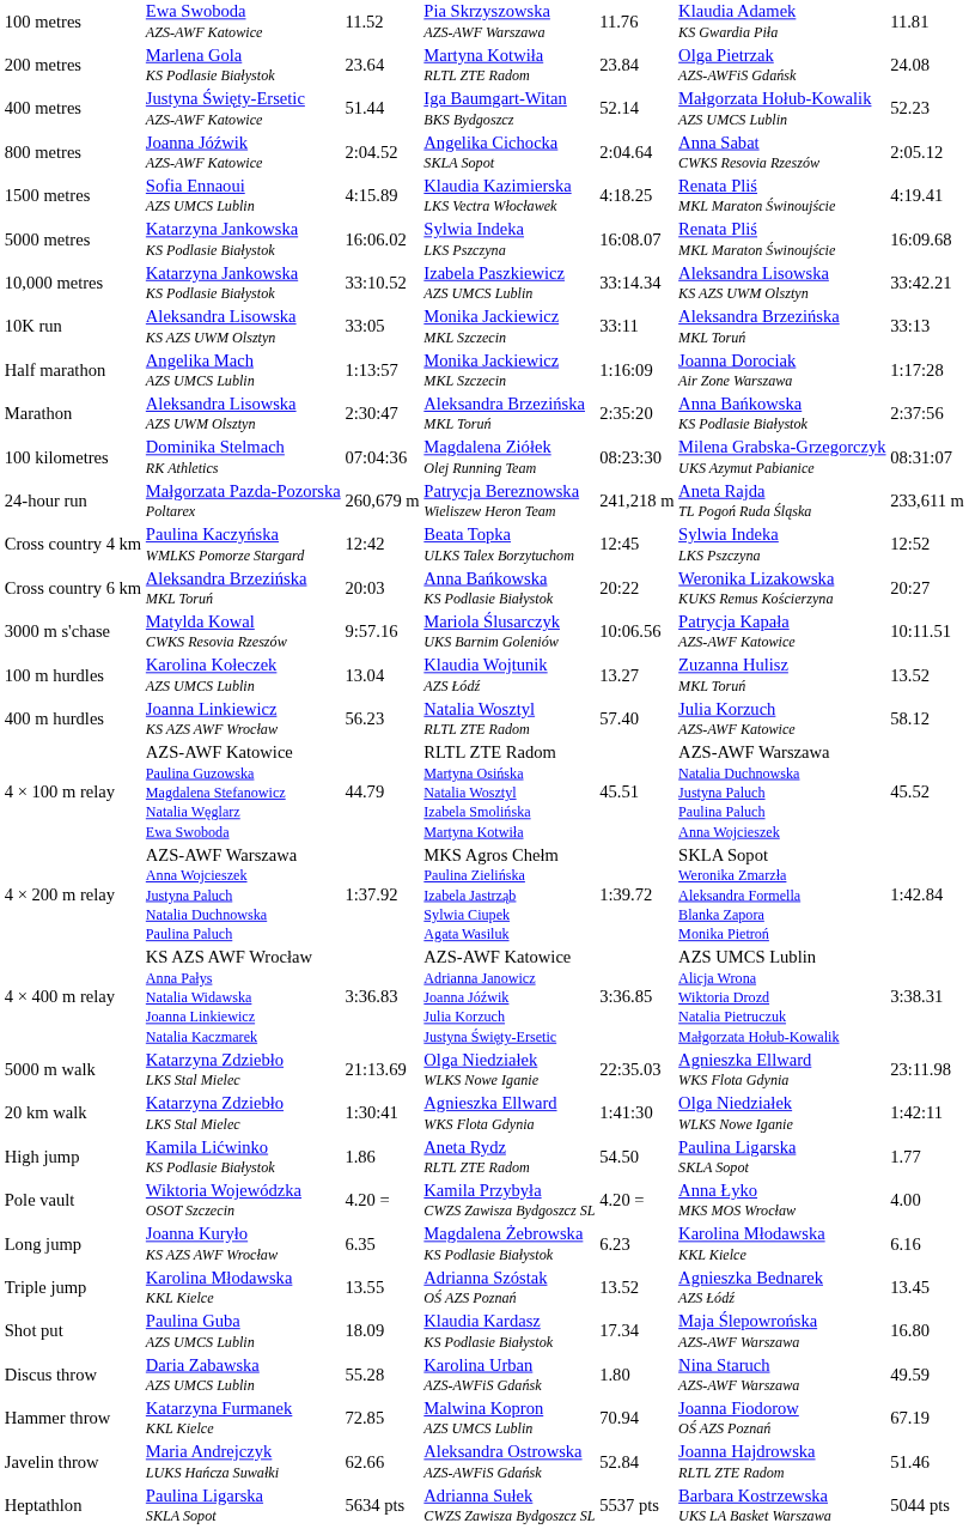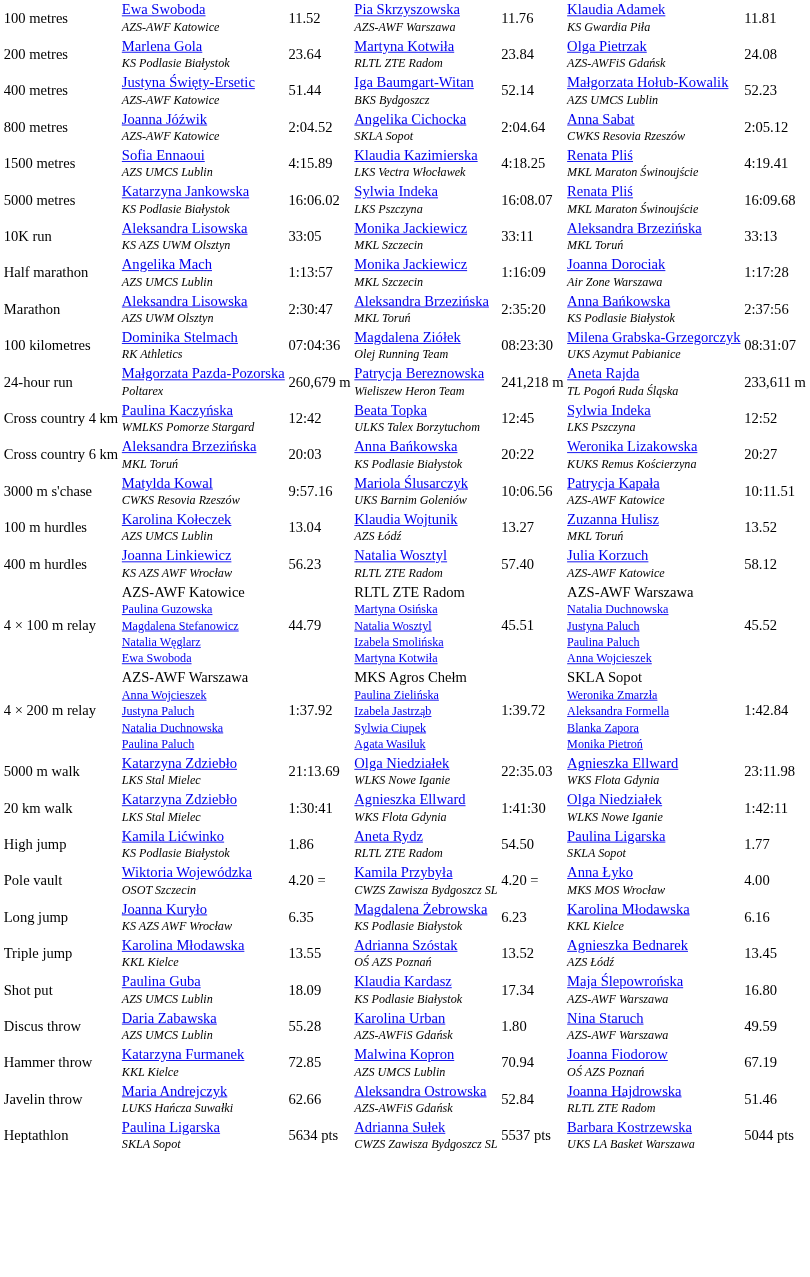 <table>
 <tr>
 <td>100 metres</td>
 <td><a href='#'>Ewa Swoboda</a><br><small><em>AZS-AWF Katowice</em></small></td>
 <td>11.52</td>
 <td><a href='#'>Pia Skrzyszowska</a><br><small><em>AZS-AWF Warszawa</em></small></td>
 <td>11.76</td>
 <td><a href='#'>Klaudia Adamek</a><br><small><em>KS Gwardia Piła</em></small></td>
 <td>11.81</td>
 </tr>
 <tr>
 <td>200 metres</td>
 <td><a href='#'>Marlena Gola</a><br><small><em>KS Podlasie Białystok</em></small></td>
 <td>23.64</td>
 <td><a href='#'>Martyna Kotwiła</a><br><small><em>RLTL ZTE Radom</em></small></td>
 <td>23.84</td>
 <td><a href='#'>Olga Pietrzak</a><br><small><em>AZS-AWFiS Gdańsk</em></small></td>
 <td>24.08</td>
 </tr>
 <tr>
 <td>400 metres</td>
 <td><a href='#'>Justyna Święty-Ersetic</a><br><small><em>AZS-AWF Katowice</em></small></td>
 <td>51.44 </td>
 <td><a href='#'>Iga Baumgart-Witan</a><br><small><em>BKS Bydgoszcz</em></small></td>
 <td>52.14 </td>
 <td><a href='#'>Małgorzata Hołub-Kowalik</a><br><small><em>AZS UMCS Lublin</em></small></td>
 <td>52.23</td>
 </tr>
 <tr>
 <td>800 metres</td>
 <td><a href='#'>Joanna Jóźwik</a><br><small><em>AZS-AWF Katowice</em></small></td>
 <td>2:04.52</td>
 <td><a href='#'>Angelika Cichocka</a><br><small><em>SKLA Sopot</em></small></td>
 <td>2:04.64</td>
 <td><a href='#'>Anna Sabat</a><br><small><em>CWKS Resovia Rzeszów</em></small></td>
 <td>2:05.12</td>
 </tr>
 <tr>
 <td>1500 metres</td>
 <td><a href='#'>Sofia Ennaoui</a><br><small><em>AZS UMCS Lublin</em></small></td>
 <td>4:15.89 </td>
 <td><a href='#'>Klaudia Kazimierska</a><br><small><em>LKS Vectra Włocławek</em></small></td>
 <td>4:18.25</td>
 <td><a href='#'>Renata Pliś</a><br><small><em>MKL Maraton Świnoujście</em></small></td>
 <td>4:19.41</td>
 </tr>
 <tr>
 <td>5000 metres</td>
 <td><a href='#'>Katarzyna Jankowska</a><br><small><em>KS Podlasie Białystok</em></small></td>
 <td>16:06.02</td>
 <td><a href='#'>Sylwia Indeka</a><br><small><em>LKS Pszczyna</em></small></td>
 <td>16:08.07</td>
 <td><a href='#'>Renata Pliś</a><br><small><em>MKL Maraton Świnoujście</em></small></td>
 <td>16:09.68</td>
-</tr>
-<tr>
-<td>10,000 metres</td>
-<td><a href='#'>Katarzyna Jankowska</a><br><small><em>KS Podlasie Białystok</em></small></td>
-<td>33:10.52</td>
-<td><a href='#'>Izabela Paszkiewicz</a><br><small><em>AZS UMCS Lublin</em></small></td>
-<td>33:14.34 </td>
-<td><a href='#'>Aleksandra Lisowska</a><br><small><em>KS AZS UWM Olsztyn</em></small></td>
-<td>33:42.21 </td>
 </tr>
 <tr>
 <td>10K run</td>
 <td><a href='#'>Aleksandra Lisowska</a><br><small><em>KS AZS UWM Olsztyn</em></small></td>
 <td>33:05</td>
 <td><a href='#'>Monika Jackiewicz</a><br><small><em>MKL Szczecin</em></small></td>
 <td>33:11</td>
 <td><a href='#'>Aleksandra Brzezińska</a><br><small><em>MKL Toruń</em></small></td>
 <td>33:13</td>
 </tr>
 <tr>
 <td>Half marathon</td>
 <td><a href='#'>Angelika Mach</a><br><small><em>AZS UMCS Lublin</em></small></td>
 <td>1:13:57 </td>
 <td><a href='#'>Monika Jackiewicz</a><br><small><em>MKL Szczecin</em></small></td>
 <td>1:16:09 </td>
 <td><a href='#'>Joanna Dorociak</a><br><small><em>Air Zone Warszawa</em></small></td>
 <td>1:17:28 </td>
 </tr>
 <tr>
 <td>Marathon</td>
 <td><a href='#'>Aleksandra Lisowska</a><br><small><em>AZS UWM Olsztyn</em></small></td>
 <td>2:30:47 </td>
 <td><a href='#'>Aleksandra Brzezińska</a><br><small><em>MKL Toruń</em></small></td>
 <td>2:35:20</td>
 <td><a href='#'>Anna Bańkowska</a><br><small><em>KS Podlasie Białystok</em></small></td>
 <td>2:37:56</td>
 </tr>
 <tr>
 <td>100 kilometres</td>
 <td><a href='#'>Dominika Stelmach</a><br><small><em>RK Athletics</em></small></td>
 <td>07:04:36</td>
 <td><a href='#'>Magdalena Ziółek</a><br><small><em>Olej Running Team</em></small></td>
 <td>08:23:30</td>
 <td><a href='#'>Milena Grabska-Grzegorczyk</a><br><small><em>UKS Azymut Pabianice</em></small></td>
 <td>08:31:07</td>
 </tr>
 <tr>
 <td>24-hour run</td>
 <td><a href='#'>Małgorzata Pazda-Pozorska</a><br><small><em>Poltarex</em></small></td>
 <td>260,679 m </td>
 <td><a href='#'>Patrycja Bereznowska</a><br><small><em>Wieliszew Heron Team</em></small></td>
 <td>241,218 m</td>
 <td><a href='#'>Aneta Rajda</a><br><small><em>TL Pogoń Ruda Śląska</em></small></td>
 <td>233,611 m</td>
 </tr>
 <tr>
 <td>Cross country 4 km</td>
 <td><a href='#'>Paulina Kaczyńska</a><br><small><em>WMLKS Pomorze Stargard</em></small></td>
 <td>12:42</td>
 <td><a href='#'>Beata Topka</a><br><small><em>	ULKS Talex Borzytuchom</em></small></td>
 <td>12:45</td>
 <td><a href='#'>Sylwia Indeka</a><br><small><em>LKS Pszczyna</em></small></td>
 <td>12:52</td>
 </tr>
 <tr>
 <td>Cross country 6 km</td>
 <td><a href='#'>Aleksandra Brzezińska</a><br><small><em>MKL Toruń</em></small></td>
 <td>20:03</td>
 <td><a href='#'>Anna Bańkowska</a><br><small><em>KS Podlasie Białystok</em></small></td>
 <td>20:22</td>
 <td><a href='#'>Weronika Lizakowska</a><br><small><em>KUKS Remus Kościerzyna</em></small></td>
 <td>20:27</td>
 </tr>
 <tr>
 <td>3000 m s'chase</td>
 <td><a href='#'>Matylda Kowal</a><br><small><em>CWKS Resovia Rzeszów</em></small></td>
 <td>9:57.16 </td>
 <td><a href='#'>Mariola Ślusarczyk</a><br><small><em>UKS Barnim Goleniów</em></small></td>
 <td>10:06.56 </td>
 <td><a href='#'>Patrycja Kapała</a><br><small><em>AZS-AWF Katowice</em></small></td>
 <td>10:11.51 </td>
 </tr>
 <tr>
 <td>100 m hurdles</td>
 <td><a href='#'>Karolina Kołeczek</a><br><small><em>AZS UMCS Lublin</em></small></td>
 <td>13.04</td>
 <td><a href='#'>Klaudia Wojtunik</a><br><small><em>AZS Łódź </em></small></td>
 <td>13.27</td>
 <td><a href='#'>Zuzanna Hulisz</a><br><small><em>MKL Toruń</em></small></td>
 <td>13.52</td>
 </tr>
 <tr>
 <td>400 m hurdles</td>
 <td><a href='#'>Joanna Linkiewicz</a><br><small><em>KS AZS AWF Wrocław</em></small></td>
 <td>56.23</td>
 <td><a href='#'>Natalia Wosztyl</a><br><small><em>RLTL ZTE Radom</em></small></td>
 <td>57.40 </td>
 <td><a href='#'>Julia Korzuch</a><br><small><em>AZS-AWF Katowice</em></small></td>
 <td>58.12</td>
 </tr>
 <tr>
 <td>4 × 100 m relay</td>
 <td>AZS-AWF Katowice<br><small><a href='#'>Paulina Guzowska</a><br><a href='#'>Magdalena Stefanowicz</a><br><a href='#'>Natalia Węglarz</a><br><a href='#'>Ewa Swoboda</a></small></td>
 <td>44.79</td>
 <td>RLTL ZTE Radom<br><small><a href='#'>Martyna Osińska</a><br><a href='#'>Natalia Wosztyl</a><br><a href='#'>Izabela Smolińska</a><br><a href='#'>Martyna Kotwiła</a></small></td>
 <td>45.51</td>
 <td>AZS-AWF Warszawa<br><small><a href='#'>Natalia Duchnowska</a><br><a href='#'>Justyna Paluch</a><br><a href='#'>Paulina Paluch</a><br><a href='#'>Anna Wojcieszek</a></small></td>
 <td>45.52</td>
 </tr>
 <tr>
 <td>4 × 200 m relay</td>
 <td>AZS-AWF Warszawa<br><small><a href='#'>Anna Wojcieszek</a><br><a href='#'>Justyna Paluch</a><br><a href='#'>Natalia Duchnowska</a><br><a href='#'>Paulina Paluch</a></small></td>
 <td>1:37.92</td>
 <td>MKS Agros Chełm<br><small><a href='#'>Paulina Zielińska</a><br><a href='#'>Izabela Jastrząb</a><br><a href='#'>Sylwia Ciupek</a><br><a href='#'>Agata Wasiluk</a></small></td>
 <td>1:39.72</td>
 <td>SKLA Sopot<br><small><a href='#'>Weronika Zmarzła</a><br><a href='#'>Aleksandra Formella</a><br><a href='#'>Blanka Zapora</a><br><a href='#'>Monika Pietroń</a></small></td>
 <td>1:42.84</td>
 </tr>
 <tr>
-<td>4 × 400 m relay</td>
-<td>KS AZS AWF Wrocław<br><small><a href='#'>Anna Pałys</a><br><a href='#'>Natalia Widawska</a><br><a href='#'>Joanna Linkiewicz</a><br><a href='#'>Natalia Kaczmarek</a></small></td>
-<td>3:36.83</td>
-<td>AZS-AWF Katowice<br><small><a href='#'>Adrianna Janowicz</a><br><a href='#'>Joanna Jóźwik</a><br><a href='#'>Julia Korzuch</a><br><a href='#'>Justyna Święty-Ersetic</a></small></td>
-<td>3:36.85</td>
-<td>AZS UMCS Lublin<br><small><a href='#'>Alicja Wrona</a><br><a href='#'>Wiktoria Drozd</a><br><a href='#'>Natalia Pietruczuk</a><br><a href='#'>Małgorzata Hołub-Kowalik</a></small></td>
-<td>3:38.31</td>
-</tr>
-<tr>
 <td>5000 m walk</td>
 <td><a href='#'>Katarzyna Zdziebło</a><br><small><em>LKS Stal Mielec</em></small></td>
 <td>21:13.69 </td>
 <td><a href='#'>Olga Niedziałek</a><br><small><em>WLKS Nowe Iganie</em></small></td>
 <td>22:35.03</td>
 <td><a href='#'>Agnieszka Ellward</a><br><small><em>WKS Flota Gdynia</em></small></td>
 <td>23:11.98</td>
 </tr>
 <tr>
 <td>20 km walk</td>
 <td><a href='#'>Katarzyna Zdziebło</a><br><small><em>LKS Stal Mielec</em></small></td>
 <td>1:30:41 </td>
 <td><a href='#'>Agnieszka Ellward</a><br><small><em>WKS Flota Gdynia</em></small></td>
 <td>1:41:30</td>
 <td><a href='#'>Olga Niedziałek</a><br><small><em>WLKS Nowe Iganie</em></small></td>
 <td>1:42:11</td>
 </tr>
 <tr>
 <td>High jump</td>
 <td><a href='#'>Kamila Lićwinko</a><br><small><em>KS Podlasie Białystok</em></small></td>
 <td>1.86 </td>
 <td><a href='#'>Aneta Rydz</a><br><small><em>RLTL ZTE Radom</em></small></td>
 <td>54.50</td>
 <td><a href='#'>Paulina Ligarska</a><br><small><em>SKLA Sopot</em></small></td>
 <td>1.77</td>
 </tr>
 <tr>
 <td>Pole vault</td>
 <td><a href='#'>Wiktoria Wojewódzka</a><br><small><em>OSOT Szczecin</em></small></td>
 <td>4.20 =</td>
 <td><a href='#'>Kamila Przybyła</a><br><small><em>CWZS Zawisza Bydgoszcz SL</em></small></td>
 <td>4.20 =</td>
 <td><a href='#'>Anna Łyko</a><br><small><em>MKS MOS Wrocław</em></small></td>
 <td>4.00</td>
 </tr>
 <tr>
 <td>Long jump</td>
 <td><a href='#'>Joanna Kuryło</a><br><small><em>KS AZS AWF Wrocław</em></small></td>
 <td>6.35</td>
 <td><a href='#'>Magdalena Żebrowska</a><br><small><em>KS Podlasie Białystok</em></small></td>
 <td>6.23</td>
 <td><a href='#'>Karolina Młodawska</a><br><small><em>KKL Kielce</em></small></td>
 <td>6.16</td>
 </tr>
 <tr>
 <td>Triple jump</td>
 <td><a href='#'>Karolina Młodawska</a><br><small><em>KKL Kielce</em></small></td>
 <td>13.55 </td>
 <td><a href='#'>Adrianna Szóstak</a><br><small><em>OŚ AZS Poznań</em></small></td>
 <td>13.52 </td>
 <td><a href='#'>Agnieszka Bednarek</a><br><small><em>AZS Łódź</em></small></td>
 <td>13.45 </td>
 </tr>
 <tr>
 <td>Shot put</td>
 <td><a href='#'>Paulina Guba</a><br><small><em>AZS UMCS Lublin</em></small></td>
 <td>18.09 </td>
 <td><a href='#'>Klaudia Kardasz</a><br><small><em>KS Podlasie Białystok</em></small></td>
 <td>17.34</td>
 <td><a href='#'>Maja Ślepowrońska</a><br><small><em>AZS-AWF Warszawa</em></small></td>
 <td>16.80 </td>
 </tr>
 <tr>
 <td>Discus throw</td>
 <td><a href='#'>Daria Zabawska</a><br><small><em>AZS UMCS Lublin</em></small></td>
 <td>55.28</td>
 <td><a href='#'>Karolina Urban</a><br><small><em>AZS-AWFiS Gdańsk</em></small></td>
 <td>1.80 </td>
 <td><a href='#'>Nina Staruch</a><br><small><em>AZS-AWF Warszawa</em></small></td>
 <td>49.59</td>
 </tr>
 <tr>
 <td>Hammer throw</td>
 <td><a href='#'>Katarzyna Furmanek</a><br><small><em>KKL Kielce</em></small></td>
 <td>72.85</td>
 <td><a href='#'>Malwina Kopron</a><br><small><em>AZS UMCS Lublin</em></small></td>
 <td>70.94</td>
 <td><a href='#'>Joanna Fiodorow</a><br><small><em>OŚ AZS Poznań</em></small></td>
 <td>67.19</td>
 </tr>
 <tr>
 <td>Javelin throw</td>
 <td><a href='#'>Maria Andrejczyk</a><br><small><em>LUKS Hańcza Suwałki</em></small></td>
 <td>62.66 </td>
 <td><a href='#'>Aleksandra Ostrowska</a><br><small><em>AZS-AWFiS Gdańsk</em></small></td>
 <td>52.84</td>
 <td><a href='#'>Joanna Hajdrowska</a><br><small><em>RLTL ZTE Radom</em></small></td>
 <td>51.46 </td>
 </tr>
 <tr>
 <td>Heptathlon</td>
 <td><a href='#'>Paulina Ligarska</a><br><small><em>SKLA Sopot</em></small></td>
 <td>5634 pts</td>
 <td><a href='#'>Adrianna Sułek</a><br><small><em>CWZS Zawisza Bydgoszcz SL</em></small></td>
 <td>5537 pts</td>
 <td><a href='#'>Barbara Kostrzewska</a><br><small><em>UKS LA Basket Warszawa</em></small></td>
 <td>5044 pts </td>
 </tr>
 </table>
